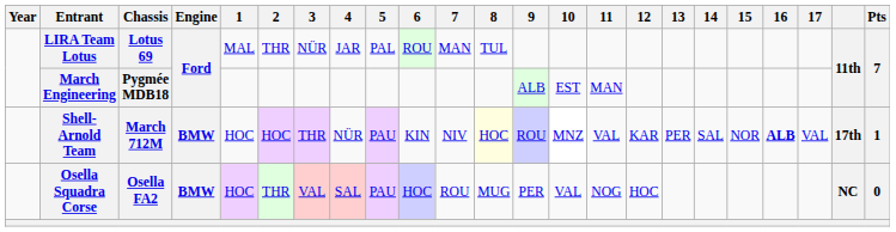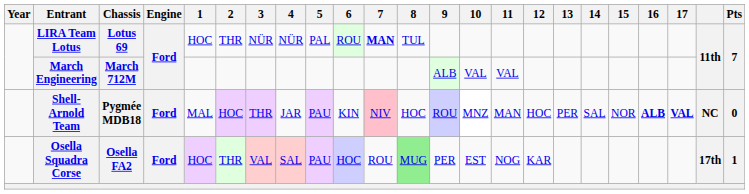 <table class="wikitable" style="text-align:center; font-size:90%">
 <tr>
 <th>Year</th>
 <th>Entrant</th>
 <th>Chassis</th>
 <th>Engine</th>
 <th>1</th>
 <th>2</th>
 <th>3</th>
 <th>4</th>
 <th>5</th>
 <th>6</th>
 <th>7</th>
 <th>8</th>
 <th>9</th>
 <th>10</th>
 <th>11</th>
 <th>12</th>
 <th>13</th>
 <th>14</th>
 <th>15</th>
 <th>16</th>
 <th>17</th>
 <th></th>
 <th>Pts</th>
 </tr>
 <tr>
 <td rowspan=2></td>
 <th><a href='#'>LIRA Team Lotus</a></th>
 <th><a href='#'>Lotus</a> <a href='#'>69</a></th>
 <th rowspan=2><a href='#'>Ford</a></th>
-<td><a href='#'>MAL</a></td>
+<td><a href='#'>HOC</a></td>
 <td><a href='#'>THR</a></td>
 <td><a href='#'>NÜR</a></td>
-<td><a href='#'>JAR</a></td>
+<td><a href='#'>NÜR</a></td>
 <td><a href='#'>PAL</a></td>
 <td style="background:#DFFFDF;"><a href='#'>ROU</a><br></td>
-<td><a href='#'>MAN</a></td>
+<td><strong><a href='#'>MAN</a></strong></td>
 <td><a href='#'>TUL</a></td>
 <td></td>
 <td></td>
 <td></td>
 <td></td>
 <td></td>
 <td></td>
 <td></td>
 <td></td>
 <td></td>
 <th rowspan=2>11th</th>
 <th rowspan=2>7</th>
 </tr>
 <tr>
 <th><a href='#'>March Engineering</a></th>
-<th>Pygmée MDB18</th>
+<th><a href='#'>March 712M</a></th>
 <td></td>
 <td></td>
 <td></td>
 <td></td>
 <td></td>
 <td></td>
 <td></td>
 <td></td>
 <td style="background:#DFFFDF;"><a href='#'>ALB</a><br></td>
-<td><a href='#'>EST</a></td>
-<td><a href='#'>MAN</a></td>
+<td><a href='#'>VAL</a></td>
+<td><a href='#'>VAL</a></td>
 <td></td>
 <td></td>
 <td></td>
 <td></td>
 <td></td>
 <td></td>
 </tr>
 <tr>
 <td></td>
 <th><a href='#'>Shell-Arnold Team</a></th>
-<th><a href='#'>March 712M</a></th>
-<th><a href='#'>BMW</a></th>
-<td><a href='#'>HOC</a></td>
+<th>Pygmée MDB18</th>
+<th><a href='#'>Ford</a></th>
+<td><a href='#'>MAL</a></td>
 <td style="background:#EFCFFF;"><a href='#'>HOC</a><br></td>
 <td style="background:#EFCFFF;"><a href='#'>THR</a><br></td>
-<td><a href='#'>NÜR</a></td>
+<td><a href='#'>JAR</a></td>
 <td style="background:#EFCFFF;"><a href='#'>PAU</a><br></td>
 <td><a href='#'>KIN</a></td>
-<td><a href='#'>NIV</a></td>
-<td style="background: lightyellow;"><a href='#'>HOC</a></td>
+<td style="background: pink;"><a href='#'>NIV</a></td>
+<td><a href='#'>HOC</a></td>
 <td style="background:#CFCFFF;"><a href='#'>ROU</a><br></td>
 <td style="background:#FFFFFF;"><a href='#'>MNZ</a><br></td>
-<td><a href='#'>VAL</a></td>
-<td><a href='#'>KAR</a></td>
+<td><a href='#'>MAN</a></td>
+<td><a href='#'>HOC</a></td>
 <td><a href='#'>PER</a></td>
 <td><a href='#'>SAL</a></td>
 <td><a href='#'>NOR</a></td>
 <td><strong><a href='#'>ALB</a></strong></td>
-<td><a href='#'>VAL</a></td>
-<th>17th</th>
-<th>1</th>
+<td><strong><a href='#'>VAL</a></strong></td>
+<th>NC</th>
+<th>0</th>
 </tr>
 <tr>
 <td></td>
 <th><a href='#'>Osella Squadra Corse</a></th>
 <th><a href='#'>Osella FA2</a></th>
-<th><a href='#'>BMW</a></th>
+<th><a href='#'>Ford</a></th>
 <td style="background:#EFCFFF;"><a href='#'>HOC</a><br></td>
 <td style="background:#DFFFDF;"><a href='#'>THR</a><br></td>
 <td style="background:#FFCFCF;"><a href='#'>VAL</a><br></td>
 <td style="background:#FFCFCF;"><a href='#'>SAL</a><br></td>
 <td style="background:#EFCFFF;"><a href='#'>PAU</a><br></td>
 <td style="background:#CFCFFF;"><a href='#'>HOC</a><br></td>
 <td><a href='#'>ROU</a></td>
-<td><a href='#'>MUG</a></td>
+<td style="background: lightgreen;"><a href='#'>MUG</a></td>
 <td><a href='#'>PER</a></td>
-<td><a href='#'>VAL</a></td>
+<td><a href='#'>EST</a></td>
 <td><a href='#'>NOG</a></td>
-<td><a href='#'>HOC</a></td>
+<td><a href='#'>KAR</a></td>
 <td></td>
 <td></td>
 <td></td>
 <td></td>
 <td></td>
-<th>NC</th>
-<th>0</th>
+<th>17th</th>
+<th>1</th>
 </tr>
 <tr>
 <th colspan=23></th>
 </tr>
 </table>
